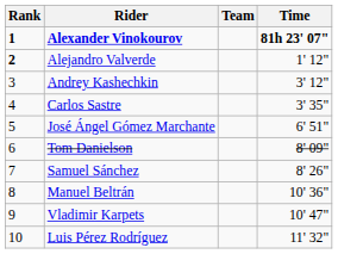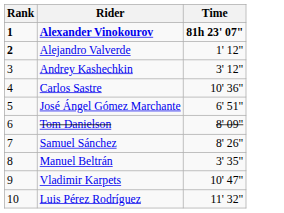 <table class="wikitable">
 <tr>
 <th>Rank</th>
 <th>Rider</th>
-<th>Team</th>
 <th>Time</th>
 </tr>
 <tr>
 <td><strong>1</strong></td>
 <td> <strong><a href='#'>Alexander Vinokourov</a></strong></td>
-<td><strong></strong></td>
 <td align="right"><strong>81h 23' 07"</strong></td>
 </tr>
 <tr>
 <td><strong>2</strong></td>
 <td> <a href='#'>Alejandro Valverde</a></td>
-<td></td>
 <td align="right">1' 12"</td>
 </tr>
 <tr>
 <td>3</td>
 <td> <a href='#'>Andrey Kashechkin</a></td>
-<td></td>
 <td align=right>3' 12"</td>
 </tr>
 <tr>
 <td>4</td>
 <td> <a href='#'>Carlos Sastre</a></td>
-<td></td>
-<td align="right">3' 35"</td>
+<td align=right>10' 36"</td>
 </tr>
 <tr>
 <td>5</td>
 <td> <a href='#'>José Ángel Gómez Marchante</a></td>
-<td></td>
 <td align=right>6' 51"</td>
 </tr>
 <tr>
 <td>6</td>
 <td> <del><a href='#'>Tom Danielson</a></del></td>
-<td><del></del></td>
 <td align=right><del>8' 09"</del></td>
 </tr>
 <tr>
 <td>7</td>
 <td> <a href='#'>Samuel Sánchez</a></td>
-<td></td>
 <td align=right>8' 26"</td>
 </tr>
 <tr>
 <td>8</td>
 <td> <a href='#'>Manuel Beltrán</a></td>
-<td></td>
-<td align=right>10' 36"</td>
+<td align="right">3' 35"</td>
 </tr>
 <tr>
 <td>9</td>
 <td> <a href='#'>Vladimir Karpets</a></td>
-<td></td>
 <td align="right">10' 47"</td>
 </tr>
 <tr>
 <td>10</td>
 <td> <a href='#'>Luis Pérez Rodríguez</a></td>
-<td></td>
 <td align="right">11' 32"</td>
 </tr>
 </table>
